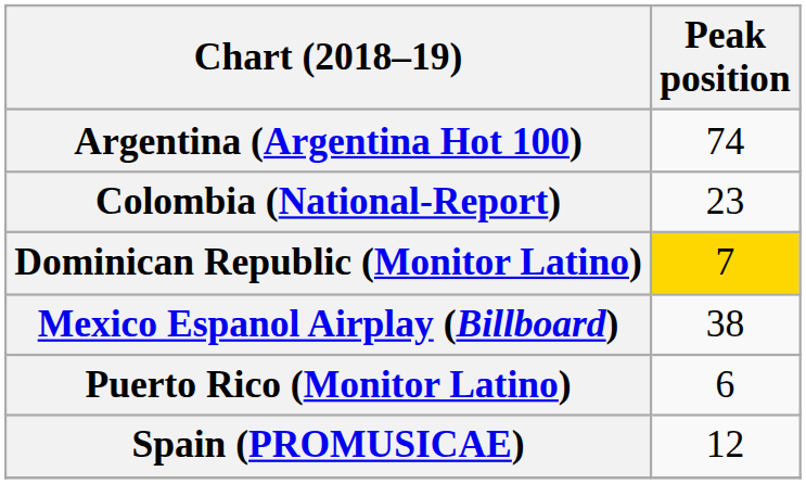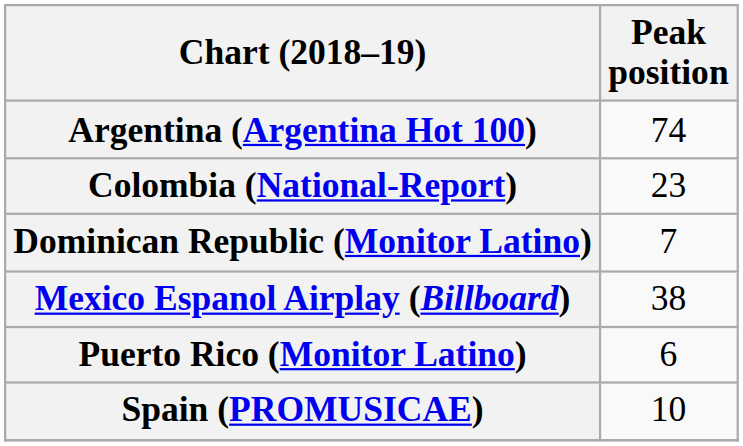 <table class="wikitable sortable plainrowheaders" style="text-align:center">
 <tr>
 <th scope="col">Chart (2018–19)</th>
 <th scope="col">Peak<br> position</th>
 </tr>
 <tr>
 <th scope="row">Argentina (<a href='#'>Argentina Hot 100</a>)</th>
 <td>74</td>
 </tr>
 <tr>
 <th scope="row">Colombia (<a href='#'>National-Report</a>)</th>
 <td>23</td>
 </tr>
 <tr>
 <th scope="row">Dominican Republic (<a href='#'>Monitor Latino</a>)</th>
-<td style="background: gold;">7</td>
+<td>7</td>
 </tr>
 <tr>
 <th scope="row"><a href='#'>Mexico Espanol Airplay</a> (<em><a href='#'>Billboard</a></em>)</th>
 <td>38</td>
 </tr>
 <tr>
 <th scope="row">Puerto Rico (<a href='#'>Monitor Latino</a>)</th>
 <td>6</td>
 </tr>
 <tr>
 <th scope="row">Spain (<a href='#'>PROMUSICAE</a>)</th>
-<td>12</td>
+<td>10</td>
 </tr>
 <tr>
 </tr>
 <tr>
 </tr>
 <tr>
 </tr>
 </table>
